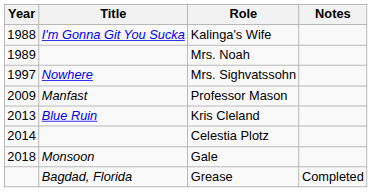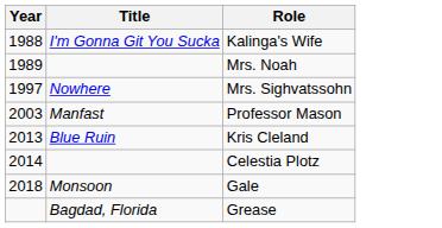 <table class="wikitable sortable">
 <tr>
 <th>Year</th>
 <th>Title</th>
 <th>Role</th>
-<th class="unsortable">Notes</th>
 </tr>
 <tr>
 <td>1988</td>
 <td><em><a href='#'>I'm Gonna Git You Sucka</a></em></td>
 <td>Kalinga's Wife</td>
-<td></td>
 </tr>
 <tr>
 <td>1989</td>
 <td><em></em></td>
 <td>Mrs. Noah</td>
-<td></td>
 </tr>
 <tr>
 <td>1997</td>
 <td><em><a href='#'>Nowhere</a></em></td>
 <td>Mrs. Sighvatssohn</td>
-<td></td>
 </tr>
 <tr>
-<td>2009</td>
+<td>2003</td>
 <td><em>Manfast</em></td>
 <td>Professor Mason</td>
-<td></td>
 </tr>
 <tr>
 <td>2013</td>
 <td><em><a href='#'>Blue Ruin</a></em></td>
 <td>Kris Cleland</td>
-<td></td>
 </tr>
 <tr>
 <td>2014</td>
 <td><em></em></td>
 <td>Celestia Plotz</td>
-<td></td>
 </tr>
 <tr>
 <td>2018</td>
 <td><em>Monsoon</em></td>
 <td>Gale</td>
-<td></td>
 </tr>
 <tr>
 <td></td>
 <td><em>Bagdad, Florida</em></td>
 <td>Grease</td>
-<td>Completed</td>
 </tr>
 </table>
